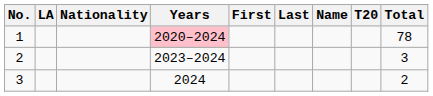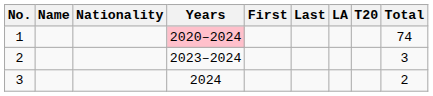 <table class="wikitable sortable" style="text-align: center;">
 <tr>
 <th>No.</th>
-<th>LA</th>
+<th>Name</th>
 <th>Nationality</th>
 <th>Years</th>
 <th>First</th>
 <th>Last</th>
-<th>Name</th>
+<th>LA</th>
 <th>T20</th>
 <th>Total</th>
 </tr>
 <tr>
 <td>1</td>
-<td></td>
+<td align="left"></td>
 <td></td>
 <td style="background: pink;">2020–2024</td>
 <td></td>
 <td></td>
-<td align="left"></td>
 <td></td>
-<td>78</td>
+<td></td>
+<td>74</td>
 </tr>
 <tr>
 <td>2</td>
-<td></td>
+<td align="left"></td>
 <td></td>
 <td>2023–2024</td>
 <td></td>
 <td></td>
-<td align="left"></td>
+<td></td>
 <td></td>
 <td>3</td>
 </tr>
 <tr>
 <td>3</td>
-<td></td>
+<td align="left"></td>
 <td></td>
 <td>2024</td>
 <td></td>
 <td></td>
-<td align="left"></td>
+<td></td>
 <td></td>
 <td>2</td>
 </tr>
 </table>
